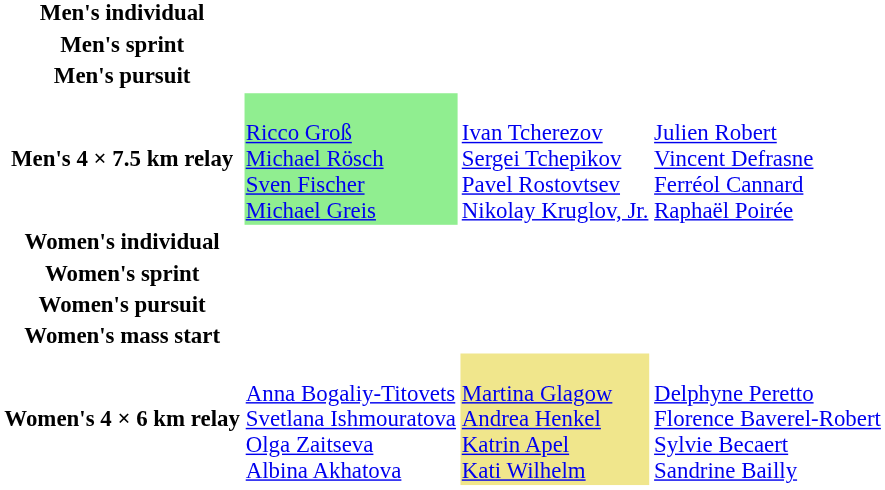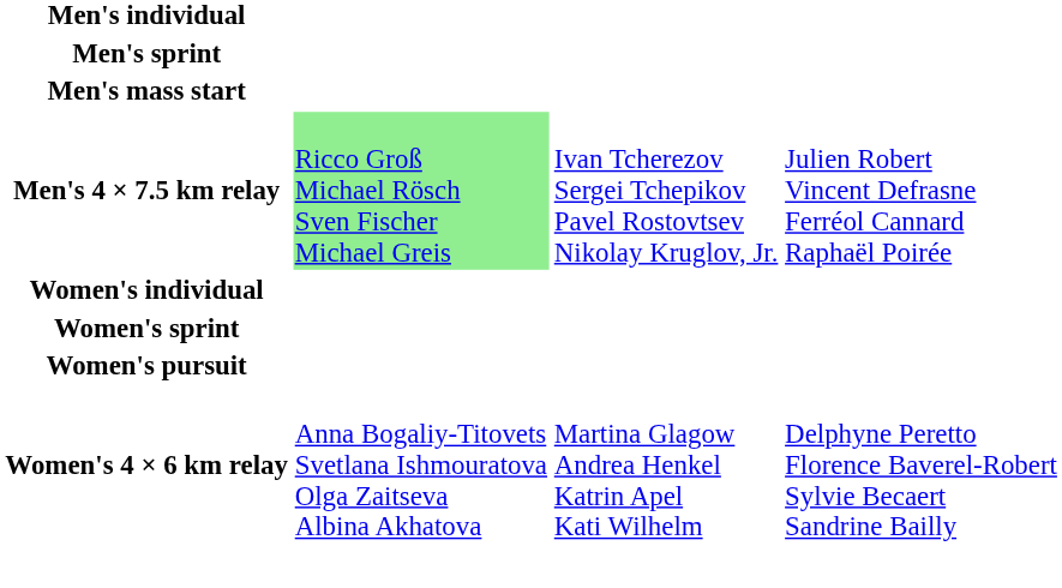 <table>
 <tr>
 <th scope="row">Men's individual<br></th>
 <td></td>
 <td></td>
 <td></td>
 </tr>
 <tr>
 <th scope="row">Men's sprint<br></th>
 <td></td>
 <td></td>
 <td></td>
 </tr>
 <tr>
-<th scope="row">Men's pursuit<br></th>
+<th scope="row">Men's mass start<br></th>
 <td></td>
 <td></td>
 <td></td>
 </tr>
 <tr>
 <th scope="row">Men's 4 × 7.5 km relay<br></th>
 <td style="background: lightgreen;"><br><a href='#'>Ricco Groß</a><br><a href='#'>Michael Rösch</a><br><a href='#'>Sven Fischer</a><br><a href='#'>Michael Greis</a></td>
 <td><br><a href='#'>Ivan Tcherezov</a><br><a href='#'>Sergei Tchepikov</a><br><a href='#'>Pavel Rostovtsev</a><br><a href='#'>Nikolay Kruglov, Jr.</a></td>
 <td><br><a href='#'>Julien Robert</a><br><a href='#'>Vincent Defrasne</a><br><a href='#'>Ferréol Cannard</a><br><a href='#'>Raphaël Poirée</a></td>
 </tr>
 <tr>
 <th scope="row">Women's individual<br></th>
 <td></td>
 <td></td>
 <td></td>
 </tr>
 <tr>
 <th scope="row">Women's sprint<br></th>
 <td></td>
 <td></td>
 <td></td>
 </tr>
 <tr>
 <th scope="row">Women's pursuit<br></th>
 <td></td>
 <td></td>
 <td></td>
 </tr>
 <tr>
-<th scope="row">Women's mass start<br></th>
-<td></td>
-<td></td>
-<td></td>
-</tr>
-<tr>
 <th scope="row">Women's 4 × 6 km relay<br></th>
 <td><br><a href='#'>Anna Bogaliy-Titovets</a><br><a href='#'>Svetlana Ishmouratova</a><br><a href='#'>Olga Zaitseva</a><br><a href='#'>Albina Akhatova</a></td>
-<td style="background: khaki;"><br><a href='#'>Martina Glagow</a><br><a href='#'>Andrea Henkel</a><br><a href='#'>Katrin Apel</a><br><a href='#'>Kati Wilhelm</a></td>
+<td><br><a href='#'>Martina Glagow</a><br><a href='#'>Andrea Henkel</a><br><a href='#'>Katrin Apel</a><br><a href='#'>Kati Wilhelm</a></td>
 <td><br><a href='#'>Delphyne Peretto</a><br><a href='#'>Florence Baverel-Robert</a><br><a href='#'>Sylvie Becaert</a><br><a href='#'>Sandrine Bailly</a></td>
 </tr>
 </table>
